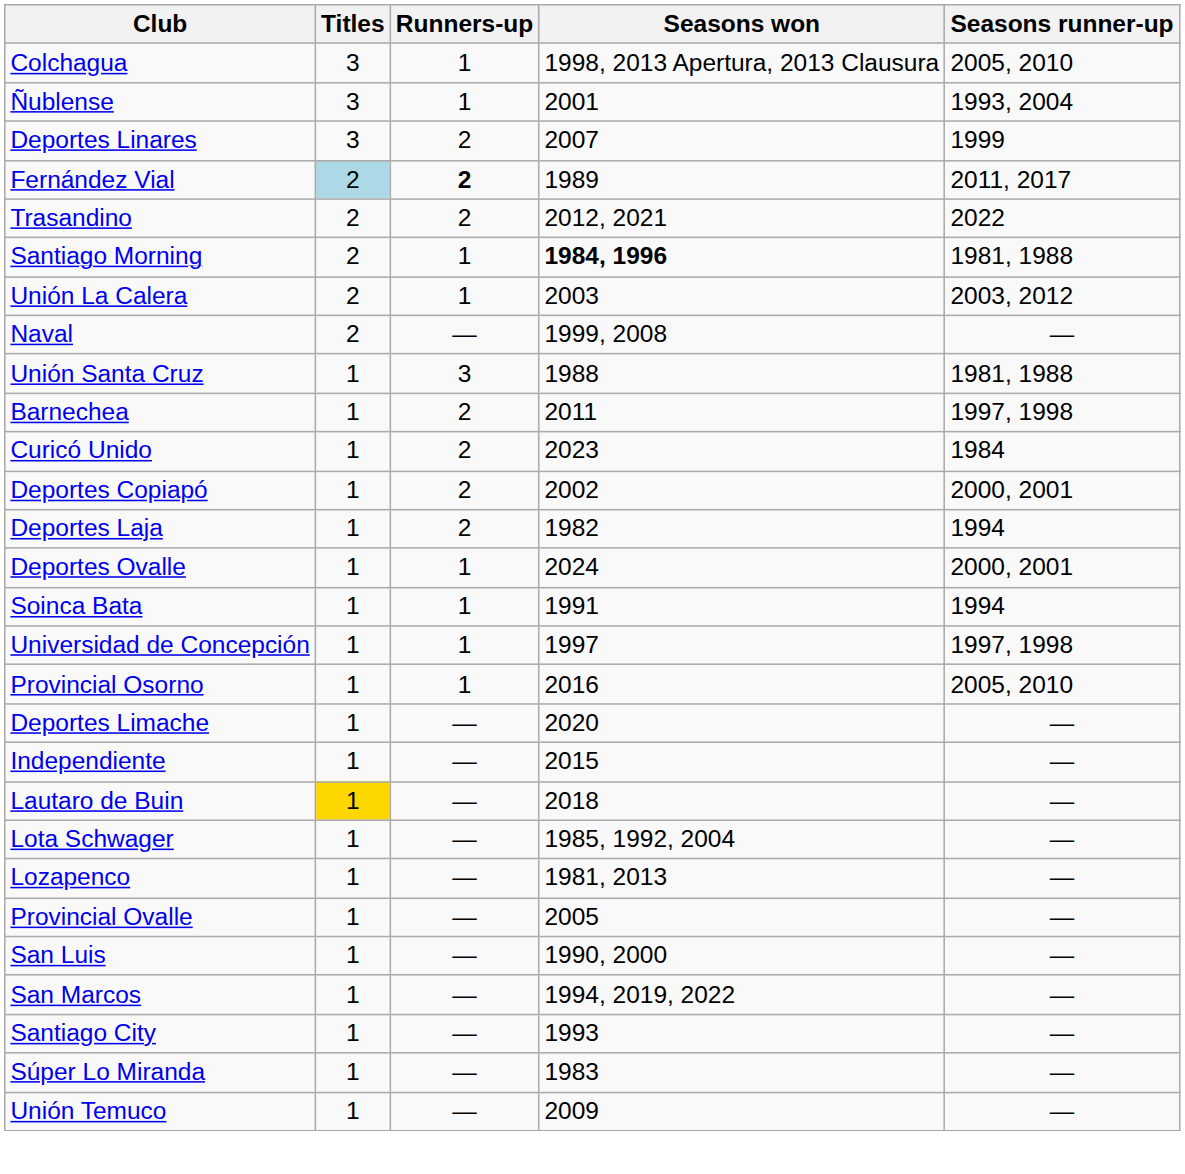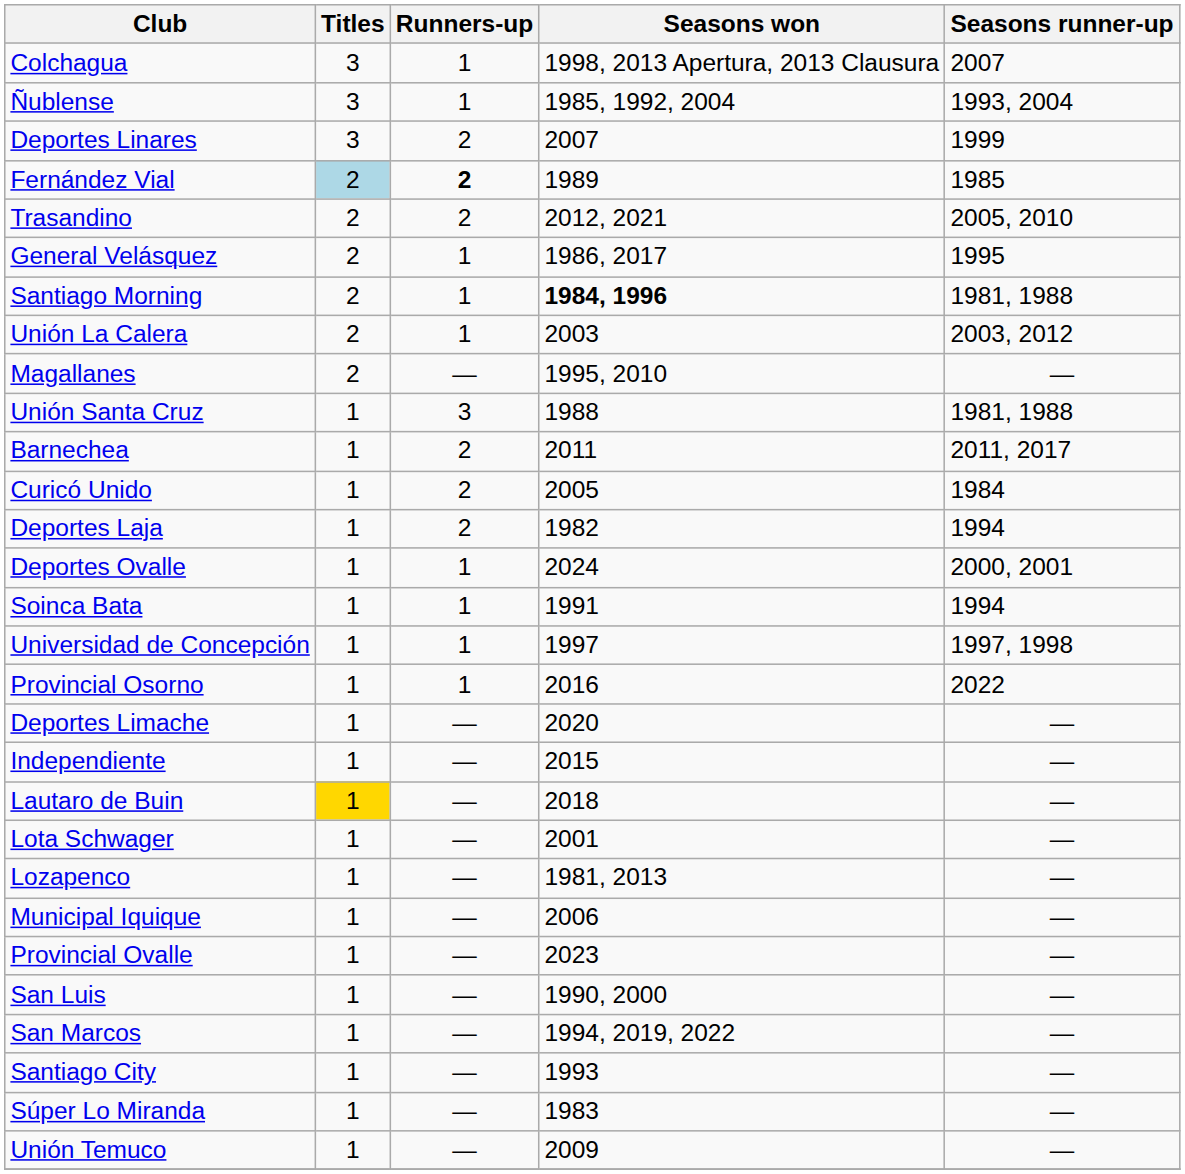 <table class="wikitable sortable plainrowheaders">
 <tr>
 <th scope=col>Club</th>
 <th scope=col>Titles</th>
 <th scope=col>Runners-up</th>
 <th scope=col>Seasons won</th>
 <th scope=col>Seasons runner-up</th>
 </tr>
 <tr>
 <td><a href='#'>Colchagua</a></td>
 <td align=center>3</td>
 <td align=center>1</td>
 <td>1998, 2013 Apertura, 2013 Clausura</td>
-<td>2005, 2010</td>
+<td>2007</td>
 </tr>
 <tr>
 <td><a href='#'>Ñublense</a></td>
 <td align=center>3</td>
 <td align=center>1</td>
-<td>2001</td>
+<td>1985, 1992, 2004</td>
 <td>1993, 2004</td>
 </tr>
 <tr>
 <td><a href='#'>Deportes Linares</a></td>
 <td align=center>3</td>
 <td align=center>2</td>
 <td>2007</td>
 <td>1999</td>
 </tr>
 <tr>
 <td><a href='#'>Fernández Vial</a></td>
 <td align=center style="background: lightblue;">2</td>
 <td align=center><strong>2</strong></td>
 <td>1989</td>
-<td>2011, 2017</td>
+<td>1985</td>
 </tr>
 <tr>
 <td><a href='#'>Trasandino</a></td>
 <td align=center>2</td>
 <td align=center>2</td>
 <td>2012, 2021</td>
-<td>2022</td>
+<td>2005, 2010</td>
+</tr>
+<tr>
+<td><a href='#'>General Velásquez</a></td>
+<td align=center>2</td>
+<td align=center>1</td>
+<td>1986, 2017</td>
+<td>1995</td>
 </tr>
 <tr>
 <td><a href='#'>Santiago Morning</a></td>
 <td align=center>2</td>
 <td align=center>1</td>
 <td><strong>1984, 1996</strong></td>
 <td>1981, 1988</td>
 </tr>
 <tr>
 <td><a href='#'>Unión La Calera</a></td>
 <td align=center>2</td>
 <td align=center>1</td>
 <td>2003</td>
 <td>2003, 2012</td>
 </tr>
 <tr>
-<td><a href='#'>Naval</a></td>
+<td><a href='#'>Magallanes</a></td>
 <td align=center>2</td>
 <td align=center>—</td>
-<td>1999, 2008</td>
+<td>1995, 2010</td>
 <td align=center>—</td>
 </tr>
 <tr>
 <td><a href='#'>Unión Santa Cruz</a></td>
 <td align=center>1</td>
 <td align=center>3</td>
 <td>1988</td>
 <td>1981, 1988</td>
 </tr>
 <tr>
 <td><a href='#'>Barnechea</a></td>
 <td align=center>1</td>
 <td align=center>2</td>
 <td>2011</td>
-<td>1997, 1998</td>
+<td>2011, 2017</td>
 </tr>
 <tr>
 <td><a href='#'>Curicó Unido</a></td>
 <td align=center>1</td>
 <td align=center>2</td>
-<td>2023</td>
+<td>2005</td>
 <td>1984</td>
-</tr>
-<tr>
-<td><a href='#'>Deportes Copiapó</a></td>
-<td align=center>1</td>
-<td align=center>2</td>
-<td>2002</td>
-<td>2000, 2001</td>
 </tr>
 <tr>
 <td><a href='#'>Deportes Laja</a></td>
 <td align=center>1</td>
 <td align=center>2</td>
 <td>1982</td>
 <td>1994</td>
 </tr>
 <tr>
 <td><a href='#'>Deportes Ovalle</a></td>
 <td align=center>1</td>
 <td align=center>1</td>
 <td>2024</td>
 <td>2000, 2001</td>
 </tr>
 <tr>
 <td><a href='#'>Soinca Bata</a></td>
 <td align=center>1</td>
 <td align=center>1</td>
 <td>1991</td>
 <td>1994</td>
 </tr>
 <tr>
 <td><a href='#'>Universidad de Concepción</a></td>
 <td align=center>1</td>
 <td align=center>1</td>
 <td>1997</td>
 <td>1997, 1998</td>
 </tr>
 <tr>
 <td><a href='#'>Provincial Osorno</a></td>
 <td align=center>1</td>
 <td align=center>1</td>
 <td>2016</td>
-<td>2005, 2010</td>
+<td>2022</td>
 </tr>
 <tr>
 <td><a href='#'>Deportes Limache</a></td>
 <td align=center>1</td>
 <td align=center>—</td>
 <td>2020</td>
 <td align=center>—</td>
 </tr>
 <tr>
 <td><a href='#'>Independiente</a></td>
 <td align=center>1</td>
 <td align=center>—</td>
 <td>2015</td>
 <td align=center>—</td>
 </tr>
 <tr>
 <td><a href='#'>Lautaro de Buin</a></td>
 <td align=center style="background: gold;">1</td>
 <td align=center>—</td>
 <td>2018</td>
 <td align=center>—</td>
 </tr>
 <tr>
 <td><a href='#'>Lota Schwager</a></td>
 <td align=center>1</td>
 <td align=center>—</td>
-<td>1985, 1992, 2004</td>
+<td>2001</td>
 <td align=center>—</td>
 </tr>
 <tr>
 <td><a href='#'>Lozapenco</a></td>
 <td align=center>1</td>
 <td align=center>—</td>
 <td>1981, 2013</td>
 <td align=center>—</td>
 </tr>
 <tr>
+<td><a href='#'>Municipal Iquique</a></td>
+<td align=center>1</td>
+<td align=center>—</td>
+<td>2006</td>
+<td align=center>—</td>
+</tr>
+<tr>
 <td><a href='#'>Provincial Ovalle</a></td>
 <td align=center>1</td>
 <td align=center>—</td>
-<td>2005</td>
+<td>2023</td>
 <td align=center>—</td>
 </tr>
 <tr>
 <td><a href='#'>San Luis</a></td>
 <td align=center>1</td>
 <td align=center>—</td>
 <td>1990, 2000</td>
 <td align=center>—</td>
 </tr>
 <tr>
 <td><a href='#'>San Marcos</a></td>
 <td align=center>1</td>
 <td align=center>—</td>
 <td>1994, 2019, 2022</td>
 <td align=center>—</td>
 </tr>
 <tr>
 <td><a href='#'>Santiago City</a></td>
 <td align=center>1</td>
 <td align=center>—</td>
 <td>1993</td>
 <td align=center>—</td>
 </tr>
 <tr>
 <td><a href='#'>Súper Lo Miranda</a></td>
 <td align=center>1</td>
 <td align=center>—</td>
 <td>1983</td>
 <td align=center>—</td>
 </tr>
 <tr>
 <td><a href='#'>Unión Temuco</a></td>
 <td align=center>1</td>
 <td align=center>—</td>
 <td>2009</td>
 <td align=center>—</td>
 </tr>
 <tr>
 </tr>
 </table>
